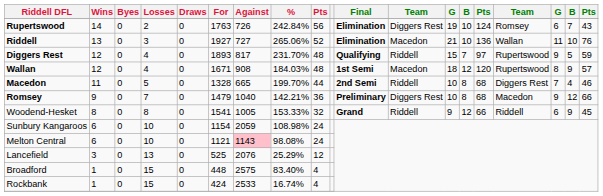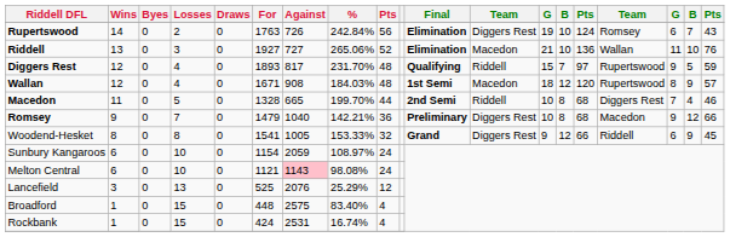 <table style="font-size: 85%; text-align: left;" class="wikitable">
 <tr>
 <th style="color:crimson">Riddell DFL</th>
 <th style="color:crimson">Wins</th>
 <th style="color:crimson">Byes</th>
 <th style="color:crimson">Losses</th>
 <th style="color:crimson">Draws</th>
 <th style="color:crimson">For</th>
 <th style="color:crimson">Against</th>
 <th style="color:crimson">%</th>
 <th style="color:crimson">Pts</th>
 <th></th>
 <th style="color:green">Final</th>
 <th style="color:green">Team</th>
 <th style="color:green">G</th>
 <th style="color:green">B</th>
 <th style="color:green">Pts</th>
 <th style="color:green">Team</th>
 <th style="color:green">G</th>
 <th style="color:green">B</th>
 <th style="color:green">Pts</th>
 </tr>
 <tr>
 </tr>
 <tr>
 </tr>
 <tr>
 <td><strong>	Rupertswood	</strong></td>
 <td>14</td>
 <td>0</td>
 <td>2</td>
 <td>0</td>
 <td>1763</td>
 <td>726</td>
 <td>242.84%</td>
 <td>56</td>
 <td></td>
 <td><strong>Elimination</strong></td>
 <td>Diggers Rest</td>
 <td>19</td>
 <td>10</td>
 <td>124</td>
 <td>Romsey</td>
 <td>6</td>
 <td>7</td>
 <td>43</td>
 </tr>
 <tr>
 <td><strong>	Riddell	</strong></td>
 <td>13</td>
 <td>0</td>
 <td>3</td>
 <td>0</td>
 <td>1927</td>
 <td>727</td>
 <td>265.06%</td>
 <td>52</td>
 <td></td>
 <td><strong>Elimination</strong></td>
 <td>Macedon</td>
 <td>21</td>
 <td>10</td>
 <td>136</td>
 <td>Wallan</td>
 <td>11</td>
 <td>10</td>
 <td>76</td>
 </tr>
 <tr>
 <td><strong>	Diggers Rest	</strong></td>
 <td>12</td>
 <td>0</td>
 <td>4</td>
 <td>0</td>
 <td>1893</td>
 <td>817</td>
 <td>231.70%</td>
 <td>48</td>
 <td></td>
 <td><strong>Qualifying</strong></td>
 <td>Riddell</td>
 <td>15</td>
 <td>7</td>
 <td>97</td>
 <td>Rupertswood</td>
 <td>9</td>
 <td>5</td>
 <td>59</td>
 </tr>
 <tr>
 <td><strong>	Wallan	</strong></td>
 <td>12</td>
 <td>0</td>
 <td>4</td>
 <td>0</td>
 <td>1671</td>
 <td>908</td>
 <td>184.03%</td>
 <td>48</td>
 <td></td>
 <td><strong>1st Semi</strong></td>
 <td>Macedon</td>
 <td>18</td>
 <td>12</td>
 <td>120</td>
 <td>Rupertswood</td>
 <td>8</td>
 <td>9</td>
 <td>57</td>
 </tr>
 <tr>
 <td><strong>	Macedon	</strong></td>
 <td>11</td>
 <td>0</td>
 <td>5</td>
 <td>0</td>
 <td>1328</td>
 <td>665</td>
 <td>199.70%</td>
 <td>44</td>
 <td></td>
 <td><strong>2nd Semi</strong></td>
 <td>Riddell</td>
 <td>10</td>
 <td>8</td>
 <td>68</td>
 <td>Diggers Rest</td>
 <td>7</td>
 <td>4</td>
 <td>46</td>
 </tr>
 <tr>
 <td><strong>	Romsey	</strong></td>
 <td>9</td>
 <td>0</td>
 <td>7</td>
 <td>0</td>
 <td>1479</td>
 <td>1040</td>
 <td>142.21%</td>
 <td>36</td>
 <td></td>
 <td><strong>Preliminary</strong></td>
 <td>Diggers Rest</td>
 <td>10</td>
 <td>8</td>
 <td>68</td>
 <td>Macedon</td>
 <td>9</td>
 <td>12</td>
 <td>66</td>
 </tr>
 <tr>
 <td>Woodend-Hesket</td>
 <td>8</td>
 <td>0</td>
 <td>8</td>
 <td>0</td>
 <td>1541</td>
 <td>1005</td>
 <td>153.33%</td>
 <td>32</td>
 <td></td>
 <td><strong>Grand</strong></td>
-<td>Riddell</td>
+<td>Diggers Rest</td>
 <td>9</td>
 <td>12</td>
 <td>66</td>
 <td>Riddell</td>
 <td>6</td>
 <td>9</td>
 <td>45</td>
 </tr>
 <tr>
 <td>Sunbury Kangaroos</td>
 <td>6</td>
 <td>0</td>
 <td>10</td>
 <td>0</td>
 <td>1154</td>
 <td>2059</td>
-<td>108.98%</td>
+<td>108.97%</td>
 <td>24</td>
 <td></td>
 </tr>
 <tr>
 <td>Melton Central</td>
 <td>6</td>
 <td>0</td>
 <td>10</td>
 <td>0</td>
 <td>1121</td>
 <td style="background: pink;">1143</td>
 <td>98.08%</td>
 <td>24</td>
 <td></td>
 </tr>
 <tr>
 <td>Lancefield</td>
 <td>3</td>
 <td>0</td>
 <td>13</td>
 <td>0</td>
 <td>525</td>
 <td>2076</td>
 <td>25.29%</td>
 <td>12</td>
 <td></td>
 </tr>
 <tr>
 <td>Broadford</td>
 <td>1</td>
 <td>0</td>
 <td>15</td>
 <td>0</td>
 <td>448</td>
 <td>2575</td>
 <td>83.40%</td>
 <td>4</td>
 <td></td>
 </tr>
 <tr>
 <td>Rockbank</td>
 <td>1</td>
 <td>0</td>
 <td>15</td>
 <td>0</td>
 <td>424</td>
-<td>2533</td>
+<td>2531</td>
 <td>16.74%</td>
 <td>4</td>
 <td></td>
 </tr>
 <tr>
 </tr>
 </table>
